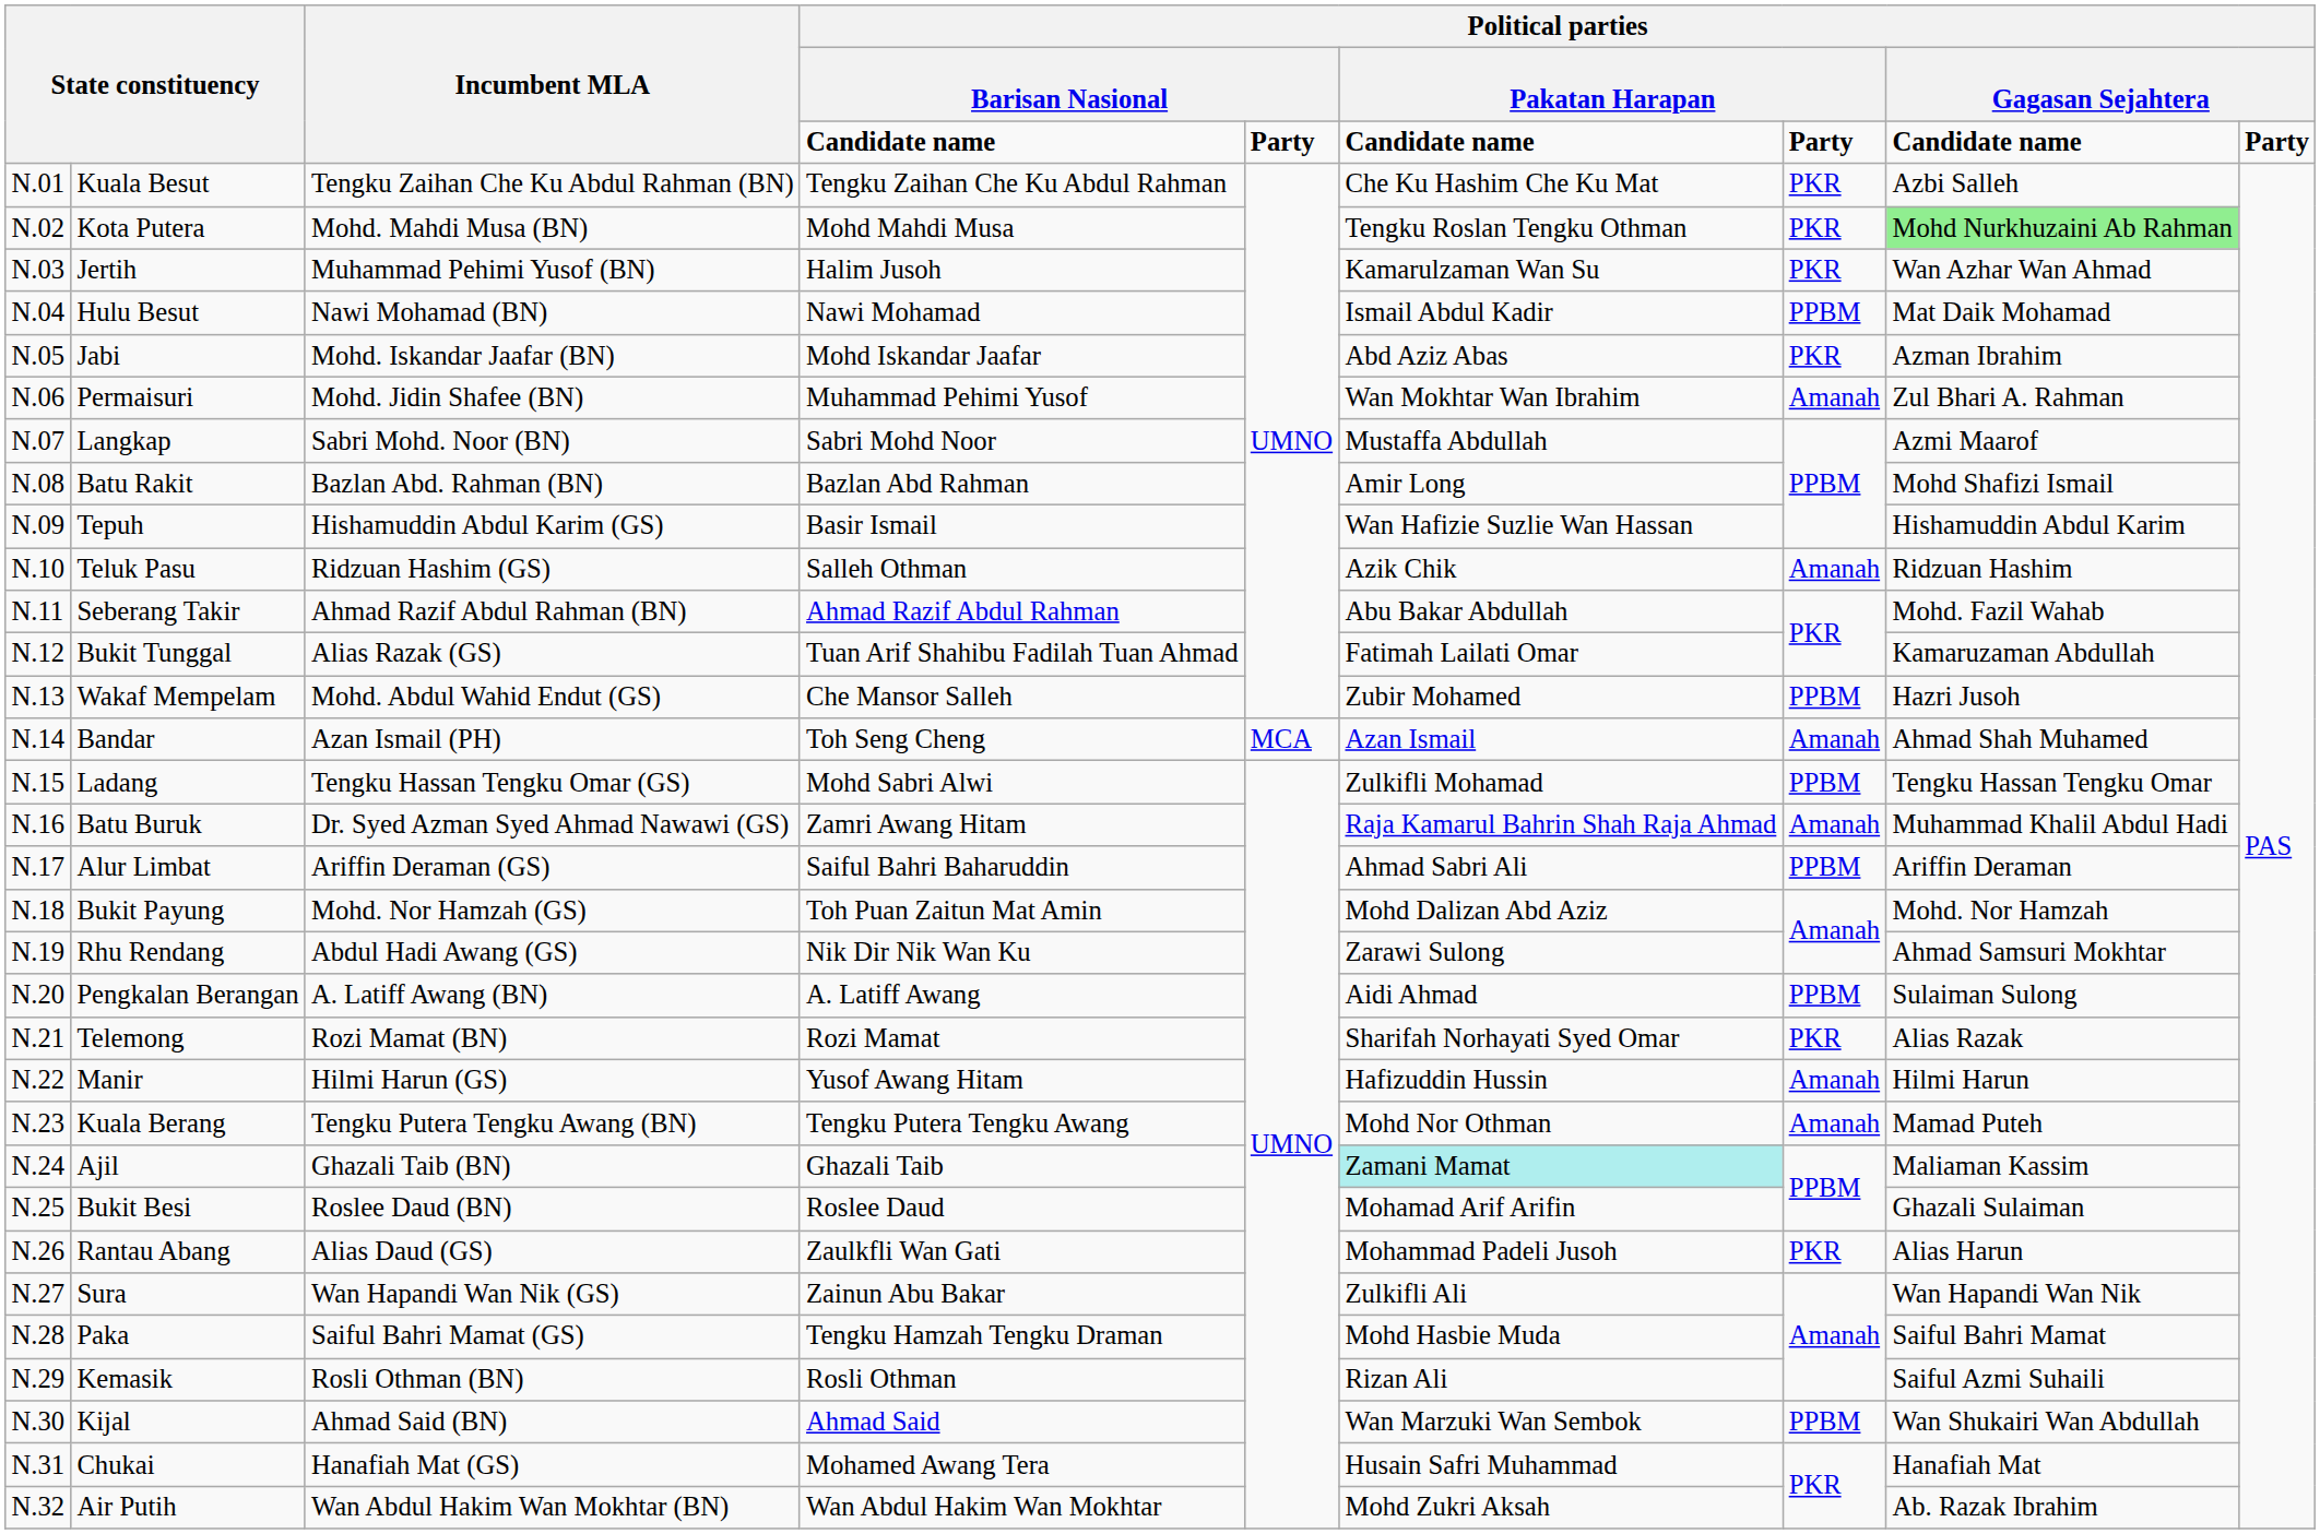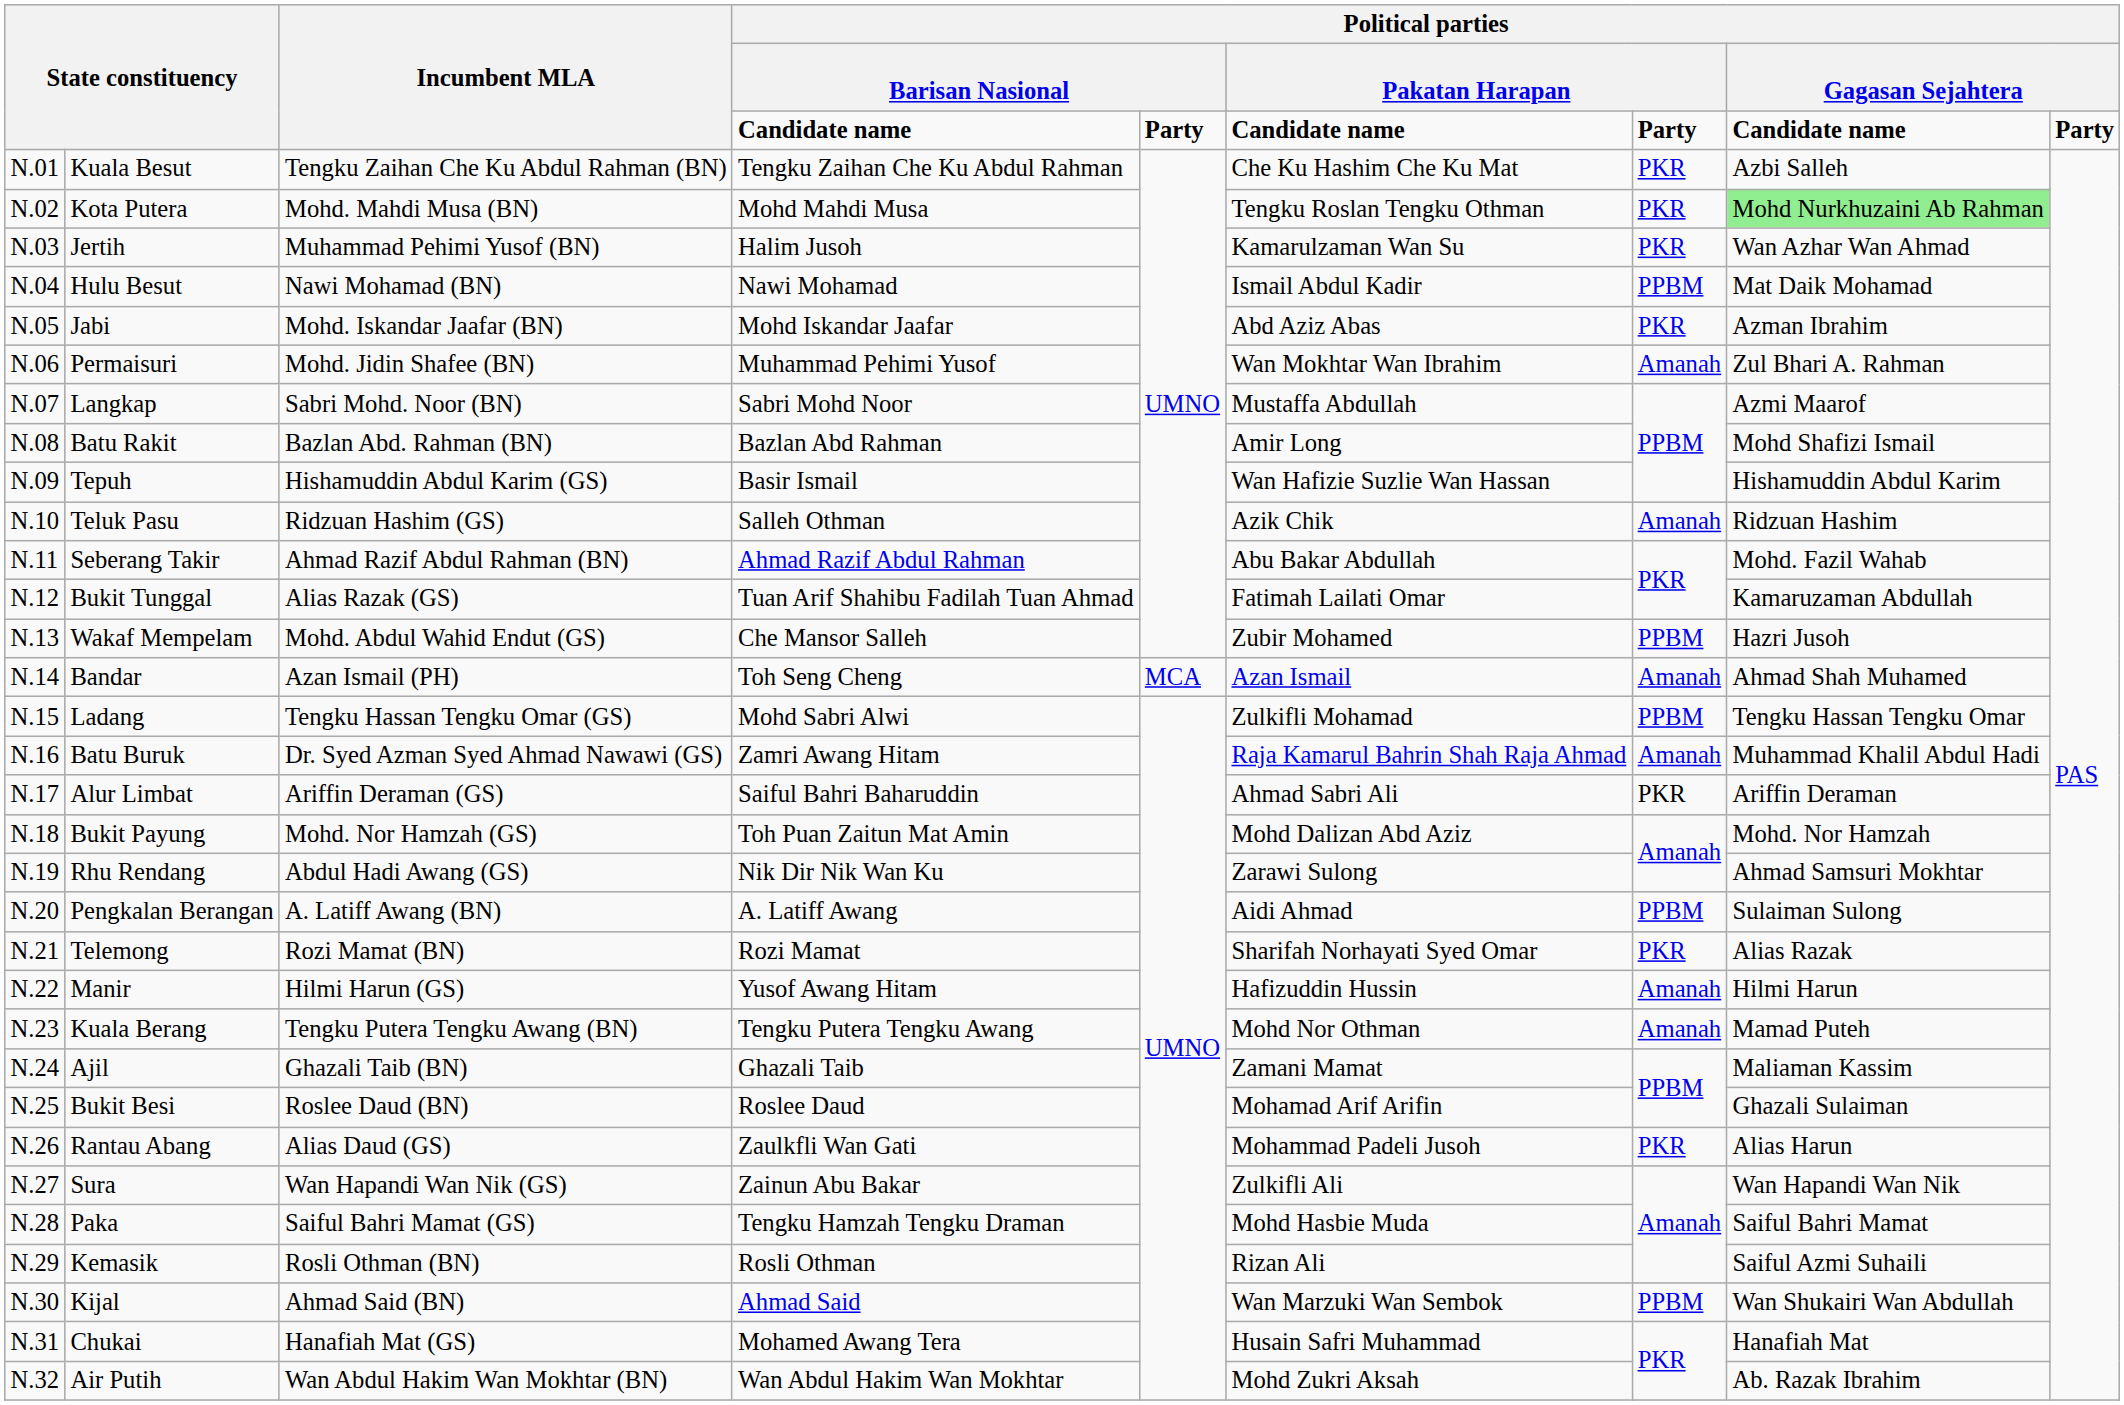 <table class="wikitable mw-collapsible mw-collapsed">
 <tr>
 <th colspan="2" rowspan="3">State constituency</th>
 <th rowspan="3">Incumbent MLA</th>
 <th colspan="6">Political parties</th>
 </tr>
 <tr>
 <th colspan="2"><br><a href='#'>Barisan Nasional</a></th>
 <th colspan="2"><br><a href='#'>Pakatan Harapan</a></th>
 <th colspan="2"><br><a href='#'>Gagasan Sejahtera</a></th>
 </tr>
 <tr>
 <td><strong>Candidate name</strong></td>
 <td><strong>Party</strong></td>
 <td><strong>Candidate name</strong></td>
 <td><strong>Party</strong></td>
 <td><strong>Candidate name</strong></td>
 <td><strong>Party</strong></td>
 </tr>
 <tr>
 <td>N.01</td>
 <td>Kuala Besut</td>
 <td>Tengku Zaihan Che Ku Abdul Rahman (BN)</td>
 <td>Tengku Zaihan Che Ku Abdul Rahman</td>
 <td rowspan="13"><a href='#'>UMNO</a></td>
 <td>Che Ku Hashim Che Ku Mat</td>
 <td><a href='#'>PKR</a></td>
 <td>Azbi Salleh</td>
 <td rowspan="32"><a href='#'>PAS</a></td>
 </tr>
 <tr>
 <td>N.02</td>
 <td>Kota Putera</td>
 <td>Mohd. Mahdi Musa (BN)</td>
 <td>Mohd Mahdi Musa</td>
 <td>Tengku Roslan Tengku Othman</td>
 <td><a href='#'>PKR</a></td>
 <td style="background: lightgreen;">Mohd Nurkhuzaini Ab Rahman</td>
 </tr>
 <tr>
 <td>N.03</td>
 <td>Jertih</td>
 <td>Muhammad Pehimi Yusof (BN)</td>
 <td>Halim Jusoh</td>
 <td>Kamarulzaman Wan Su</td>
 <td><a href='#'>PKR</a></td>
 <td>Wan Azhar Wan Ahmad</td>
 </tr>
 <tr>
 <td>N.04</td>
 <td>Hulu Besut</td>
 <td>Nawi Mohamad (BN)</td>
 <td>Nawi Mohamad</td>
 <td>Ismail Abdul Kadir</td>
 <td><a href='#'>PPBM</a></td>
 <td>Mat Daik Mohamad</td>
 </tr>
 <tr>
 <td>N.05</td>
 <td>Jabi</td>
 <td>Mohd. Iskandar Jaafar (BN)</td>
 <td>Mohd Iskandar Jaafar</td>
 <td>Abd Aziz Abas</td>
 <td><a href='#'>PKR</a></td>
 <td>Azman Ibrahim</td>
 </tr>
 <tr>
 <td>N.06</td>
 <td>Permaisuri</td>
 <td>Mohd. Jidin Shafee (BN)</td>
 <td>Muhammad Pehimi Yusof</td>
 <td>Wan Mokhtar Wan Ibrahim</td>
 <td><a href='#'>Amanah</a></td>
 <td>Zul Bhari A. Rahman</td>
 </tr>
 <tr>
 <td>N.07</td>
 <td>Langkap</td>
 <td>Sabri Mohd. Noor (BN)</td>
 <td>Sabri Mohd Noor</td>
 <td>Mustaffa Abdullah</td>
 <td rowspan="3"><a href='#'>PPBM</a></td>
 <td>Azmi Maarof</td>
 </tr>
 <tr>
 <td>N.08</td>
 <td>Batu Rakit</td>
 <td>Bazlan Abd. Rahman (BN)</td>
 <td>Bazlan Abd Rahman</td>
 <td>Amir Long</td>
 <td>Mohd Shafizi Ismail</td>
 </tr>
 <tr>
 <td>N.09</td>
 <td>Tepuh</td>
 <td>Hishamuddin Abdul Karim (GS)</td>
 <td>Basir Ismail</td>
 <td>Wan Hafizie Suzlie Wan Hassan</td>
 <td>Hishamuddin Abdul Karim</td>
 </tr>
 <tr>
 <td>N.10</td>
 <td>Teluk Pasu</td>
 <td>Ridzuan Hashim (GS)</td>
 <td>Salleh Othman</td>
 <td>Azik Chik</td>
 <td><a href='#'>Amanah</a></td>
 <td>Ridzuan Hashim</td>
 </tr>
 <tr>
 <td>N.11</td>
 <td>Seberang Takir</td>
 <td>Ahmad Razif Abdul Rahman (BN)</td>
 <td><a href='#'>Ahmad Razif Abdul Rahman</a></td>
 <td>Abu Bakar Abdullah</td>
 <td rowspan="2"><a href='#'>PKR</a></td>
 <td>Mohd. Fazil Wahab</td>
 </tr>
 <tr>
 <td>N.12</td>
 <td>Bukit Tunggal</td>
 <td>Alias Razak (GS)</td>
 <td>Tuan Arif Shahibu Fadilah Tuan Ahmad</td>
 <td>Fatimah Lailati Omar</td>
 <td>Kamaruzaman Abdullah</td>
 </tr>
 <tr>
 <td>N.13</td>
 <td>Wakaf Mempelam</td>
 <td>Mohd. Abdul Wahid Endut (GS)</td>
 <td>Che Mansor Salleh</td>
 <td>Zubir Mohamed</td>
 <td><a href='#'>PPBM</a></td>
 <td>Hazri Jusoh</td>
 </tr>
 <tr>
 <td>N.14</td>
 <td>Bandar</td>
 <td>Azan Ismail (PH)</td>
 <td>Toh Seng Cheng</td>
 <td><a href='#'>MCA</a></td>
 <td><a href='#'>Azan Ismail</a></td>
 <td><a href='#'>Amanah</a></td>
 <td>Ahmad Shah Muhamed</td>
 </tr>
 <tr>
 <td>N.15</td>
 <td>Ladang</td>
 <td>Tengku Hassan Tengku Omar (GS)</td>
 <td>Mohd Sabri Alwi</td>
 <td rowspan="18"><a href='#'>UMNO</a></td>
 <td>Zulkifli Mohamad</td>
 <td><a href='#'>PPBM</a></td>
 <td>Tengku Hassan Tengku Omar</td>
 </tr>
 <tr>
 <td>N.16</td>
 <td>Batu Buruk</td>
 <td>Dr. Syed Azman Syed Ahmad Nawawi (GS)</td>
 <td>Zamri Awang Hitam</td>
 <td><a href='#'>Raja Kamarul Bahrin Shah Raja Ahmad</a></td>
 <td><a href='#'>Amanah</a></td>
 <td>Muhammad Khalil Abdul Hadi</td>
 </tr>
 <tr>
 <td>N.17</td>
 <td>Alur Limbat</td>
 <td>Ariffin Deraman (GS)</td>
 <td>Saiful Bahri Baharuddin</td>
 <td>Ahmad Sabri Ali</td>
-<td><a href='#'>PPBM</a></td>
+<td>PKR</td>
 <td>Ariffin Deraman</td>
 </tr>
 <tr>
 <td>N.18</td>
 <td>Bukit Payung</td>
 <td>Mohd. Nor Hamzah (GS)</td>
 <td>Toh Puan Zaitun Mat Amin</td>
 <td>Mohd Dalizan Abd Aziz</td>
 <td rowspan="2"><a href='#'>Amanah</a></td>
 <td>Mohd. Nor Hamzah</td>
 </tr>
 <tr>
 <td>N.19</td>
 <td>Rhu Rendang</td>
 <td>Abdul Hadi Awang (GS)</td>
 <td>Nik Dir Nik Wan Ku</td>
 <td>Zarawi Sulong</td>
 <td>Ahmad Samsuri Mokhtar</td>
 </tr>
 <tr>
 <td>N.20</td>
 <td>Pengkalan Berangan</td>
 <td>A. Latiff Awang (BN)</td>
 <td>A. Latiff Awang</td>
 <td>Aidi Ahmad</td>
 <td><a href='#'>PPBM</a></td>
 <td>Sulaiman Sulong</td>
 </tr>
 <tr>
 <td>N.21</td>
 <td>Telemong</td>
 <td>Rozi Mamat (BN)</td>
 <td>Rozi Mamat</td>
 <td>Sharifah Norhayati Syed Omar</td>
 <td><a href='#'>PKR</a></td>
 <td>Alias Razak</td>
 </tr>
 <tr>
 <td>N.22</td>
 <td>Manir</td>
 <td>Hilmi Harun (GS)</td>
 <td>Yusof Awang Hitam</td>
 <td>Hafizuddin Hussin</td>
 <td><a href='#'>Amanah</a></td>
 <td>Hilmi Harun</td>
 </tr>
 <tr>
 <td>N.23</td>
 <td>Kuala Berang</td>
 <td>Tengku Putera Tengku Awang (BN)</td>
 <td>Tengku Putera Tengku Awang</td>
 <td>Mohd Nor Othman</td>
 <td><a href='#'>Amanah</a></td>
 <td>Mamad Puteh</td>
 </tr>
 <tr>
 <td>N.24</td>
 <td>Ajil</td>
 <td>Ghazali Taib (BN)</td>
 <td>Ghazali Taib</td>
-<td style="background: paleturquoise;">Zamani Mamat</td>
+<td>Zamani Mamat</td>
 <td rowspan="2"><a href='#'>PPBM</a></td>
 <td>Maliaman Kassim</td>
 </tr>
 <tr>
 <td>N.25</td>
 <td>Bukit Besi</td>
 <td>Roslee Daud (BN)</td>
 <td>Roslee Daud</td>
 <td>Mohamad Arif Arifin</td>
 <td>Ghazali Sulaiman</td>
 </tr>
 <tr>
 <td>N.26</td>
 <td>Rantau Abang</td>
 <td>Alias Daud (GS)</td>
 <td>Zaulkfli Wan Gati</td>
 <td>Mohammad Padeli Jusoh</td>
 <td><a href='#'>PKR</a></td>
 <td>Alias Harun</td>
 </tr>
 <tr>
 <td>N.27</td>
 <td>Sura</td>
 <td>Wan Hapandi Wan Nik (GS)</td>
 <td>Zainun Abu Bakar</td>
 <td>Zulkifli Ali</td>
 <td rowspan="3"><a href='#'>Amanah</a></td>
 <td>Wan Hapandi Wan Nik</td>
 </tr>
 <tr>
 <td>N.28</td>
 <td>Paka</td>
 <td>Saiful Bahri Mamat (GS)</td>
 <td>Tengku Hamzah Tengku Draman</td>
 <td>Mohd Hasbie Muda</td>
 <td>Saiful Bahri Mamat</td>
 </tr>
 <tr>
 <td>N.29</td>
 <td>Kemasik</td>
 <td>Rosli Othman (BN)</td>
 <td>Rosli Othman</td>
 <td>Rizan Ali</td>
 <td>Saiful Azmi Suhaili</td>
 </tr>
 <tr>
 <td>N.30</td>
 <td>Kijal</td>
 <td>Ahmad Said (BN)</td>
 <td><a href='#'>Ahmad Said</a></td>
 <td>Wan Marzuki Wan Sembok</td>
 <td><a href='#'>PPBM</a></td>
 <td>Wan Shukairi Wan Abdullah</td>
 </tr>
 <tr>
 <td>N.31</td>
 <td>Chukai</td>
 <td>Hanafiah Mat (GS)</td>
 <td>Mohamed Awang Tera</td>
 <td>Husain Safri Muhammad</td>
 <td rowspan="2"><a href='#'>PKR</a></td>
 <td>Hanafiah Mat</td>
 </tr>
 <tr>
 <td>N.32</td>
 <td>Air Putih</td>
 <td>Wan Abdul Hakim Wan Mokhtar (BN)</td>
 <td>Wan Abdul Hakim Wan Mokhtar</td>
 <td>Mohd Zukri Aksah</td>
 <td>Ab. Razak Ibrahim</td>
 </tr>
 </table>
